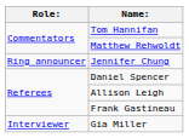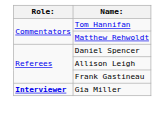 <table class=wikitable style="font-size:90%; margin: 0.5em 0 0.5em 1em; float: right; clear: right;">
 <tr>
 <th>Role:</th>
 <th>Name:</th>
 </tr>
 <tr>
 <td rowspan=2><a href='#'>Commentators</a></td>
 <td><a href='#'>Tom Hannifan</a></td>
 </tr>
 <tr>
 <td><a href='#'>Matthew Rehwoldt</a></td>
 </tr>
 <tr>
-<td><a href='#'>Ring announcer</a></td>
-<td><a href='#'>Jennifer Chung</a></td>
-</tr>
-<tr>
 <td rowspan=3><a href='#'>Referees</a></td>
 <td>Daniel Spencer</td>
 </tr>
 <tr>
 <td>Allison Leigh</td>
 </tr>
 <tr>
 <td>Frank Gastineau</td>
 </tr>
 <tr>
-<td><a href='#'>Interviewer</a></td>
+<td><strong><a href='#'>Interviewer</a></strong></td>
 <td>Gia Miller</td>
 </tr>
 </table>
